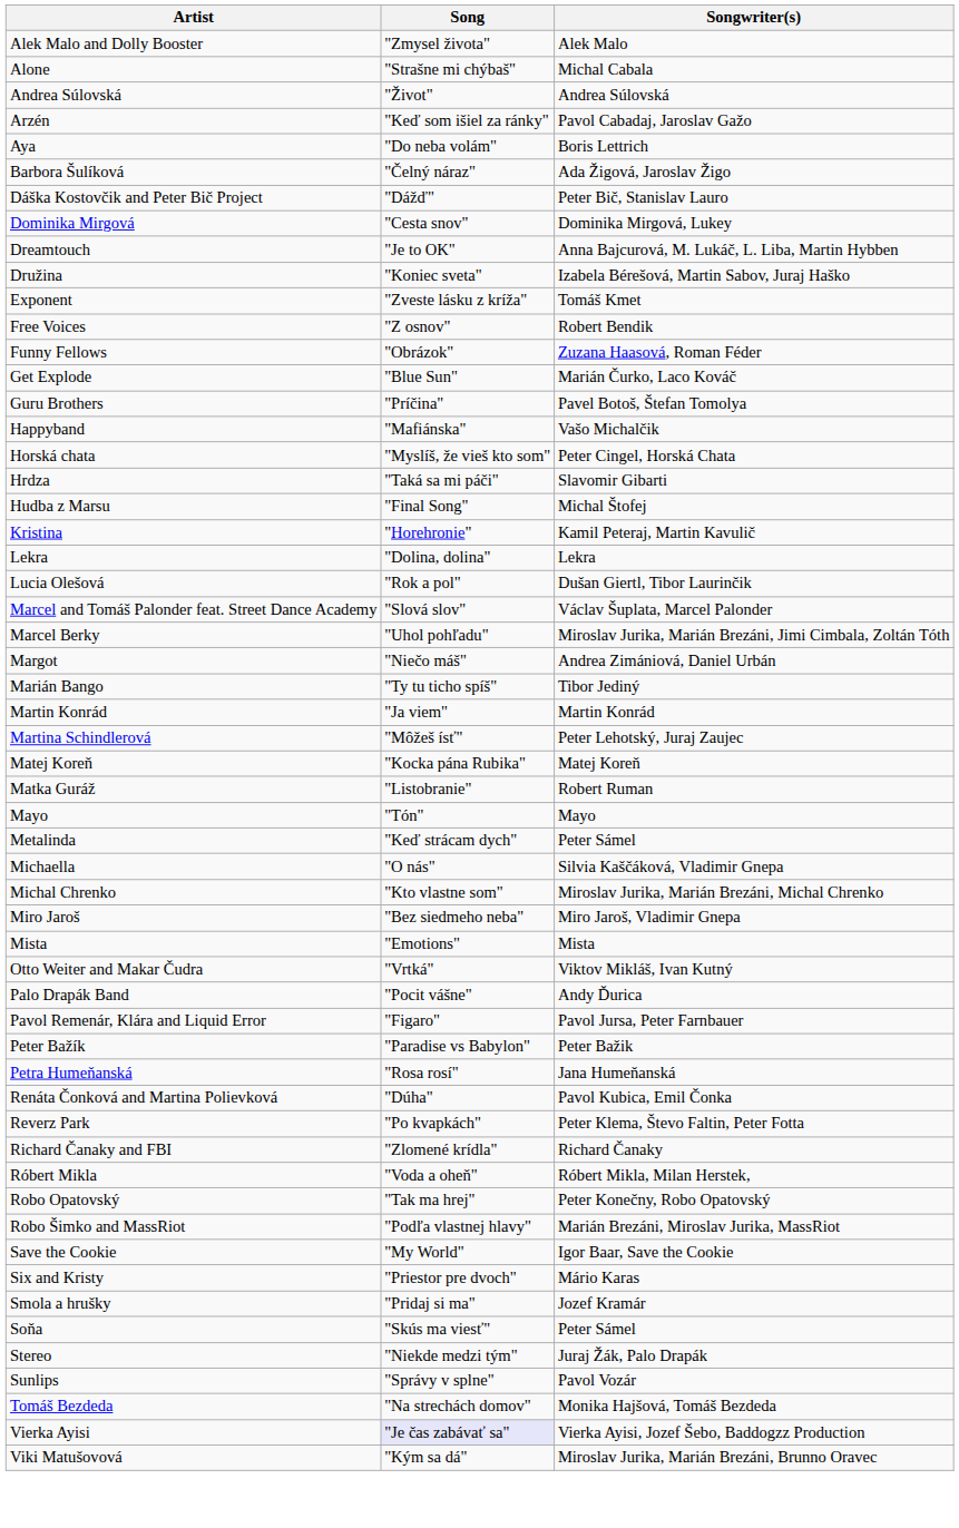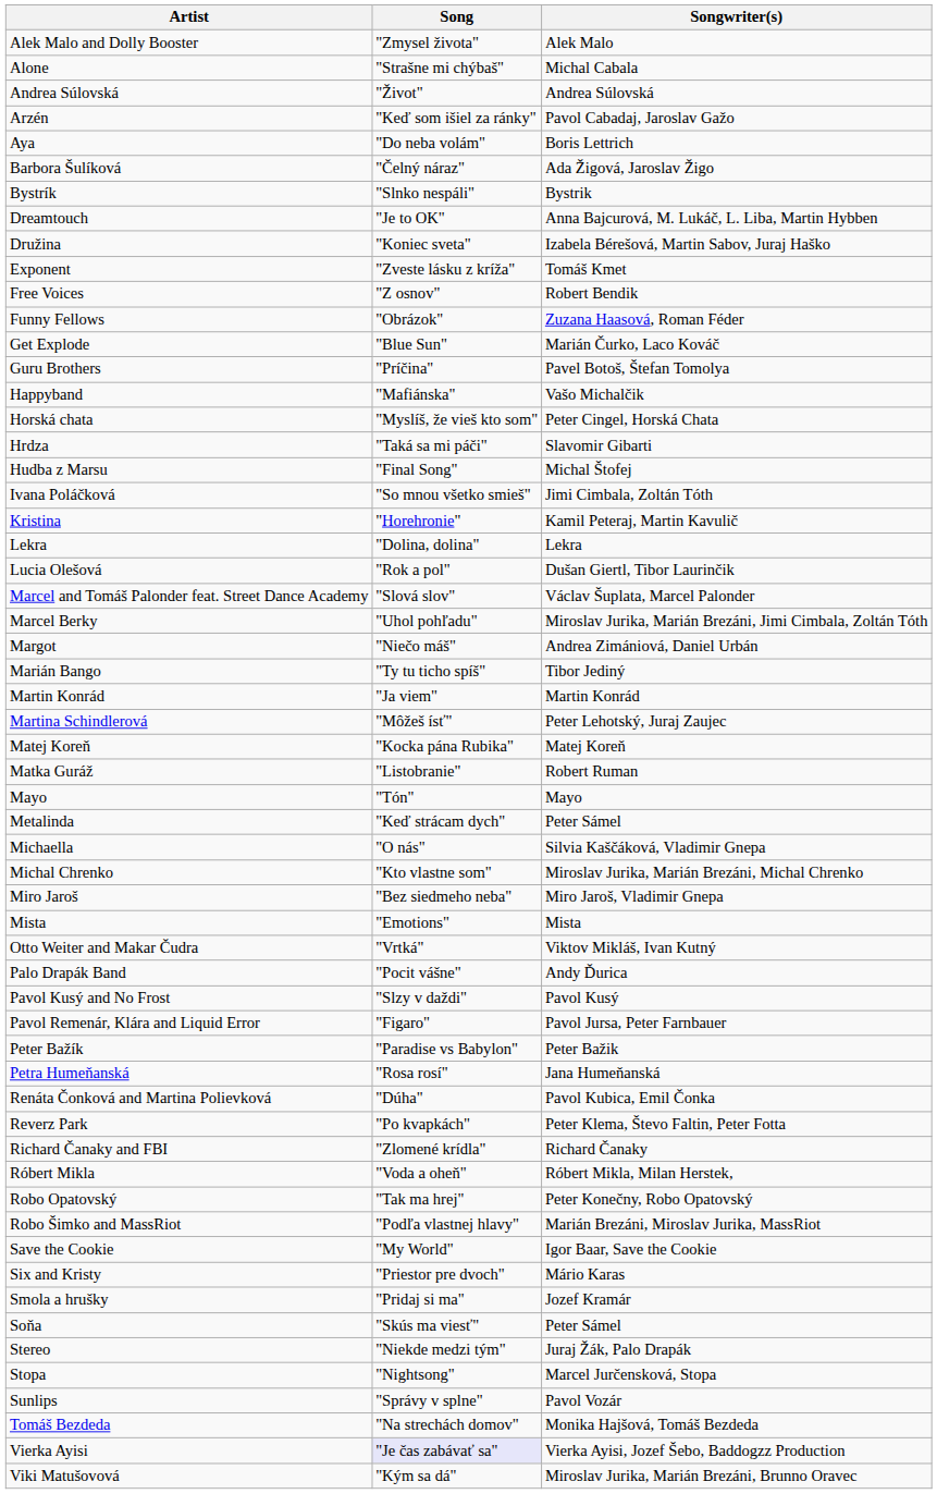 <table class="sortable wikitable" style="margin: 1em auto 1em auto">
 <tr>
 <th>Artist</th>
 <th>Song</th>
 <th>Songwriter(s)</th>
 </tr>
 <tr>
 <td>Alek Malo and Dolly Booster</td>
 <td>"Zmysel života"</td>
 <td>Alek Malo</td>
 </tr>
 <tr>
 <td>Alone</td>
 <td>"Strašne mi chýbaš"</td>
 <td>Michal Cabala</td>
 </tr>
 <tr>
 <td>Andrea Súlovská</td>
 <td>"Život"</td>
 <td>Andrea Súlovská</td>
 </tr>
 <tr>
 <td>Arzén</td>
 <td>"Keď som išiel za ránky"</td>
 <td>Pavol Cabadaj, Jaroslav Gažo</td>
 </tr>
 <tr>
 <td>Aya</td>
 <td>"Do neba volám"</td>
 <td>Boris Lettrich</td>
 </tr>
 <tr>
 <td>Barbora Šulíková</td>
 <td>"Čelný náraz"</td>
 <td>Ada Žigová, Jaroslav Žigo</td>
 </tr>
 <tr>
-<td>Dáška Kostovčik and Peter Bič Project</td>
-<td>"Dážď"</td>
-<td>Peter Bič, Stanislav Lauro</td>
-</tr>
-<tr>
-<td><a href='#'>Dominika Mirgová</a></td>
-<td>"Cesta snov"</td>
-<td>Dominika Mirgová, Lukey</td>
+<td>Bystrík</td>
+<td>"Slnko nespáli"</td>
+<td>Bystrik</td>
 </tr>
 <tr>
 <td>Dreamtouch</td>
 <td>"Je to OK"</td>
 <td>Anna Bajcurová, M. Lukáč, L. Liba, Martin Hybben</td>
 </tr>
 <tr>
 <td>Družina</td>
 <td>"Koniec sveta"</td>
 <td>Izabela Bérešová, Martin Sabov, Juraj Haško</td>
 </tr>
 <tr>
 <td>Exponent</td>
 <td>"Zveste lásku z kríža"</td>
 <td>Tomáš Kmet</td>
 </tr>
 <tr>
 <td>Free Voices</td>
 <td>"Z osnov"</td>
 <td>Robert Bendik</td>
 </tr>
 <tr>
 <td>Funny Fellows</td>
 <td>"Obrázok"</td>
 <td><a href='#'>Zuzana Haasová</a>, Roman Féder</td>
 </tr>
 <tr>
 <td>Get Explode</td>
 <td>"Blue Sun"</td>
 <td>Marián Čurko, Laco Kováč</td>
 </tr>
 <tr>
 <td>Guru Brothers</td>
 <td>"Príčina"</td>
 <td>Pavel Botoš, Štefan Tomolya</td>
 </tr>
 <tr>
 <td>Happyband</td>
 <td>"Mafiánska"</td>
 <td>Vašo Michalčik</td>
 </tr>
 <tr>
 <td>Horská chata</td>
 <td>"Myslíš, že vieš kto som"</td>
 <td>Peter Cingel, Horská Chata</td>
 </tr>
 <tr>
 <td>Hrdza</td>
 <td>"Taká sa mi páči"</td>
 <td>Slavomir Gibarti</td>
 </tr>
 <tr>
 <td>Hudba z Marsu</td>
 <td>"Final Song"</td>
 <td>Michal Štofej</td>
+</tr>
+<tr>
+<td>Ivana Poláčková</td>
+<td>"So mnou všetko smieš"</td>
+<td>Jimi Cimbala, Zoltán Tóth</td>
 </tr>
 <tr>
 <td><a href='#'>Kristina</a></td>
 <td>"<a href='#'>Horehronie</a>"</td>
 <td>Kamil Peteraj, Martin Kavulič</td>
 </tr>
 <tr>
 <td>Lekra</td>
 <td>"Dolina, dolina"</td>
 <td>Lekra</td>
 </tr>
 <tr>
 <td>Lucia Olešová</td>
 <td>"Rok a pol"</td>
 <td>Dušan Giertl, Tibor Laurinčik</td>
 </tr>
 <tr>
 <td><a href='#'>Marcel</a> and Tomáš Palonder feat. Street Dance Academy</td>
 <td>"Slová slov"</td>
 <td>Václav Šuplata, Marcel Palonder</td>
 </tr>
 <tr>
 <td>Marcel Berky</td>
 <td>"Uhol pohľadu"</td>
 <td>Miroslav Jurika, Marián Brezáni, Jimi Cimbala, Zoltán Tóth</td>
 </tr>
 <tr>
 <td>Margot</td>
 <td>"Niečo máš"</td>
 <td>Andrea Zimániová, Daniel Urbán</td>
 </tr>
 <tr>
 <td>Marián Bango</td>
 <td>"Ty tu ticho spíš"</td>
 <td>Tibor Jediný</td>
 </tr>
 <tr>
 <td>Martin Konrád</td>
 <td>"Ja viem"</td>
 <td>Martin Konrád</td>
 </tr>
 <tr>
 <td><a href='#'>Martina Schindlerová</a></td>
 <td>"Môžeš ísť"</td>
 <td>Peter Lehotský, Juraj Zaujec</td>
 </tr>
 <tr>
 <td>Matej Koreň</td>
 <td>"Kocka pána Rubika"</td>
 <td>Matej Koreň</td>
 </tr>
 <tr>
 <td>Matka Guráž</td>
 <td>"Listobranie"</td>
 <td>Robert Ruman</td>
 </tr>
 <tr>
 <td>Mayo</td>
 <td>"Tón"</td>
 <td>Mayo</td>
 </tr>
 <tr>
 <td>Metalinda</td>
 <td>"Keď strácam dych"</td>
 <td>Peter Sámel</td>
 </tr>
 <tr>
 <td>Michaella</td>
 <td>"O nás"</td>
 <td>Silvia Kaščáková, Vladimir Gnepa</td>
 </tr>
 <tr>
 <td>Michal Chrenko</td>
 <td>"Kto vlastne som"</td>
 <td>Miroslav Jurika, Marián Brezáni, Michal Chrenko</td>
 </tr>
 <tr>
 <td>Miro Jaroš</td>
 <td>"Bez siedmeho neba"</td>
 <td>Miro Jaroš, Vladimir Gnepa</td>
 </tr>
 <tr>
 <td>Mista</td>
 <td>"Emotions"</td>
 <td>Mista</td>
 </tr>
 <tr>
 <td>Otto Weiter and Makar Čudra</td>
 <td>"Vrtká"</td>
 <td>Viktov Mikláš, Ivan Kutný</td>
 </tr>
 <tr>
 <td>Palo Drapák Band</td>
 <td>"Pocit vášne"</td>
 <td>Andy Ďurica</td>
 </tr>
 <tr>
+<td>Pavol Kusý and No Frost</td>
+<td>"Slzy v daždi"</td>
+<td>Pavol Kusý</td>
+</tr>
+<tr>
 <td>Pavol Remenár, Klára and Liquid Error</td>
 <td>"Figaro"</td>
 <td>Pavol Jursa, Peter Farnbauer</td>
 </tr>
 <tr>
 <td>Peter Bažík</td>
 <td>"Paradise vs Babylon"</td>
 <td>Peter Bažik</td>
 </tr>
 <tr>
 <td><a href='#'>Petra Humeňanská</a></td>
 <td>"Rosa rosí"</td>
 <td>Jana Humeňanská</td>
 </tr>
 <tr>
 <td>Renáta Čonková and Martina Polievková</td>
 <td>"Dúha"</td>
 <td>Pavol Kubica, Emil Čonka</td>
 </tr>
 <tr>
 <td>Reverz Park</td>
 <td>"Po kvapkách"</td>
 <td>Peter Klema, Števo Faltin, Peter Fotta</td>
 </tr>
 <tr>
 <td>Richard Čanaky and FBI</td>
 <td>"Zlomené krídla"</td>
 <td>Richard Čanaky</td>
 </tr>
 <tr>
 <td>Róbert Mikla</td>
 <td>"Voda a oheň"</td>
 <td>Róbert Mikla, Milan Herstek,</td>
 </tr>
 <tr>
 <td>Robo Opatovský</td>
 <td>"Tak ma hrej"</td>
 <td>Peter Konečny, Robo Opatovský</td>
 </tr>
 <tr>
 <td>Robo Šimko and MassRiot</td>
 <td>"Podľa vlastnej hlavy"</td>
 <td>Marián Brezáni, Miroslav Jurika, MassRiot</td>
 </tr>
 <tr>
 <td>Save the Cookie</td>
 <td>"My World"</td>
 <td>Igor Baar, Save the Cookie</td>
 </tr>
 <tr>
 <td>Six and Kristy</td>
 <td>"Priestor pre dvoch"</td>
 <td>Mário Karas</td>
 </tr>
 <tr>
 <td>Smola a hrušky</td>
 <td>"Pridaj si ma"</td>
 <td>Jozef Kramár</td>
 </tr>
 <tr>
 <td>Soňa</td>
 <td>"Skús ma viesť"</td>
 <td>Peter Sámel</td>
 </tr>
 <tr>
 <td>Stereo</td>
 <td>"Niekde medzi tým"</td>
 <td>Juraj Žák, Palo Drapák</td>
 </tr>
 <tr>
+<td>Stopa</td>
+<td>"Nightsong"</td>
+<td>Marcel Jurčensková, Stopa</td>
+</tr>
+<tr>
 <td>Sunlips</td>
 <td>"Správy v splne"</td>
 <td>Pavol Vozár</td>
 </tr>
 <tr>
 <td><a href='#'>Tomáš Bezdeda</a></td>
 <td>"Na strechách domov"</td>
 <td>Monika Hajšová, Tomáš Bezdeda</td>
 </tr>
 <tr>
 <td>Vierka Ayisi</td>
 <td style="background: lavender;">"Je čas zabávať sa"</td>
 <td>Vierka Ayisi, Jozef Šebo, Baddogzz Production</td>
 </tr>
 <tr>
 <td>Viki Matušovová</td>
 <td>"Kým sa dá"</td>
 <td>Miroslav Jurika, Marián Brezáni, Brunno Oravec</td>
 </tr>
 </table>
